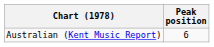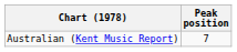 <table class="wikitable">
 <tr>
 <th>Chart (1978)</th>
 <th>Peak<br>position</th>
 </tr>
 <tr>
 <td>Australian (<a href='#'>Kent Music Report</a>)</td>
-<td align="center">6</td>
+<td align="center">7</td>
 </tr>
 </table>
